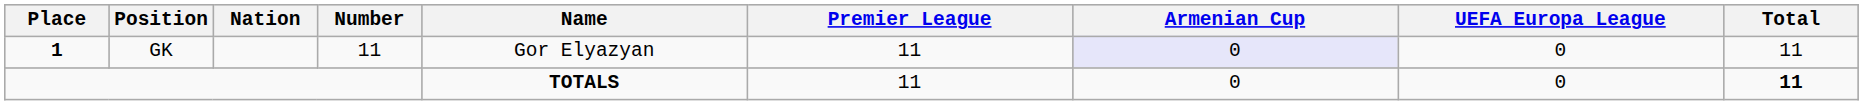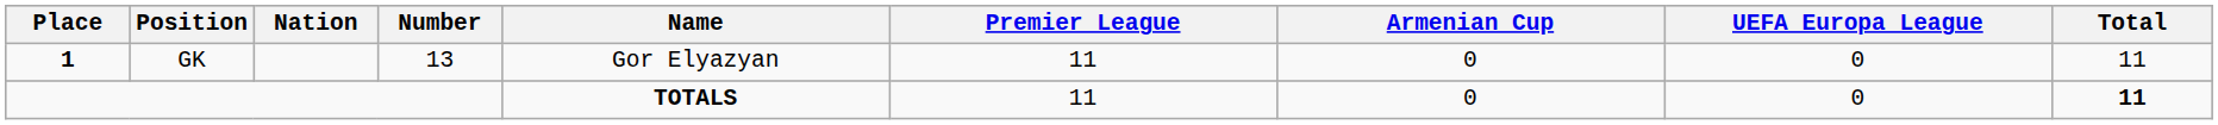 <table class="wikitable" style="font-size: 95%; text-align: center;">
 <tr>
 <th width=60>Place</th>
 <th width=60>Position</th>
 <th width=60>Nation</th>
 <th width=60>Number</th>
 <th width=200>Name</th>
 <th width=200><a href='#'>Premier League</a></th>
 <th width=200><a href='#'>Armenian Cup</a></th>
 <th width=200><a href='#'>UEFA Europa League</a></th>
 <th width=80><strong>Total</strong></th>
 </tr>
 <tr>
 <td><strong>1</strong></td>
 <td>GK</td>
 <td></td>
-<td>11</td>
+<td>13</td>
 <td>Gor Elyazyan</td>
 <td>11</td>
-<td style="background: lavender;">0</td>
+<td>0</td>
 <td>0</td>
 <td>11</td>
 </tr>
 <tr>
 <td colspan="4"></td>
 <td><strong>TOTALS</strong></td>
 <td>11</td>
 <td>0</td>
 <td>0</td>
 <td><strong>11</strong></td>
 </tr>
 </table>
